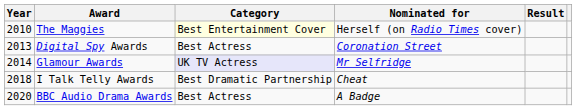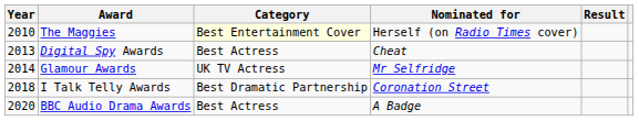 <table class="wikitable plainrowheaders">
 <tr>
 <th scope="col">Year</th>
 <th scope="col">Award</th>
 <th scope="col">Category</th>
 <th scope="col">Nominated for</th>
 <th scope="col">Result</th>
 <th scope="col"></th>
 </tr>
 <tr>
 <td align="center">2010</td>
 <td><a href='#'>The Maggies</a></td>
 <td style="background: lightyellow;">Best Entertainment Cover</td>
 <td>Herself (on <em><a href='#'>Radio Times</a></em> cover)</td>
 <td></td>
 <td></td>
 </tr>
 <tr>
 <td align="center">2013</td>
 <td><em><a href='#'>Digital Spy</a></em> Awards</td>
 <td>Best Actress</td>
-<td><em><a href='#'>Coronation Street</a></em></td>
+<td><em>Cheat</em></td>
 <td></td>
 <td></td>
 </tr>
 <tr>
 <td align="center">2014</td>
 <td><a href='#'>Glamour Awards</a></td>
-<td style="background: lavender;">UK TV Actress</td>
+<td>UK TV Actress</td>
 <td><em><a href='#'>Mr Selfridge</a></em></td>
 <td></td>
 <td></td>
 </tr>
 <tr>
 <td align="center">2018</td>
 <td>I Talk Telly Awards</td>
 <td>Best Dramatic Partnership </td>
-<td><em>Cheat</em></td>
+<td><em><a href='#'>Coronation Street</a></em></td>
 <td></td>
 <td></td>
 </tr>
 <tr>
 <td align="center">2020</td>
 <td><a href='#'>BBC Audio Drama Awards</a></td>
 <td>Best Actress</td>
 <td><em>A Badge</em></td>
 <td></td>
 <td></td>
 </tr>
 </table>
